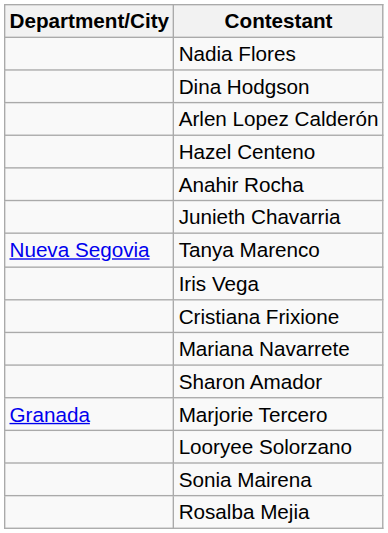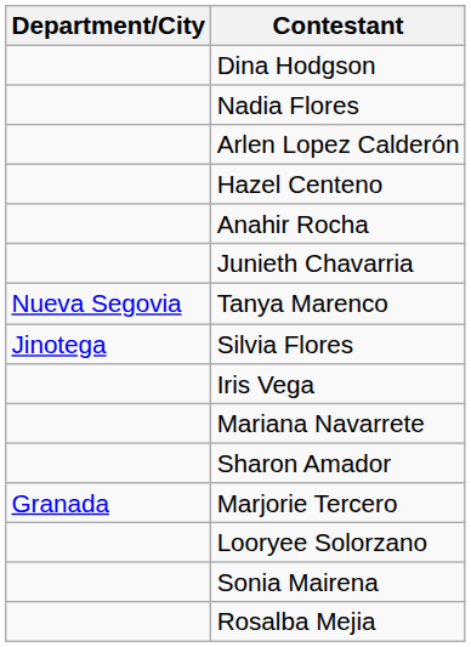 <table class="wikitable sortable" style="font-size: 95%;">
 <tr>
 <th>Department/City</th>
 <th>Contestant</th>
 </tr>
 <tr>
 <td></td>
-<td>Nadia Flores</td>
+<td>Dina Hodgson</td>
 </tr>
 <tr>
 <td></td>
-<td>Dina Hodgson</td>
+<td>Nadia Flores</td>
 </tr>
 <tr>
 <td></td>
 <td>Arlen Lopez Calderón</td>
 </tr>
 <tr>
 <td></td>
 <td>Hazel Centeno</td>
 </tr>
 <tr>
 <td></td>
 <td>Anahir Rocha</td>
 </tr>
 <tr>
 <td></td>
 <td>Junieth Chavarria</td>
 </tr>
 <tr>
 <td> <a href='#'>Nueva Segovia</a></td>
 <td>Tanya Marenco</td>
 </tr>
 <tr>
-<td></td>
-<td>Iris Vega</td>
+<td> <a href='#'>Jinotega</a></td>
+<td>Silvia Flores</td>
 </tr>
 <tr>
 <td></td>
-<td>Cristiana Frixione</td>
+<td>Iris Vega</td>
 </tr>
 <tr>
 <td></td>
 <td>Mariana Navarrete</td>
 </tr>
 <tr>
 <td></td>
 <td>Sharon Amador</td>
 </tr>
 <tr>
 <td> <a href='#'>Granada</a></td>
 <td>Marjorie Tercero</td>
 </tr>
 <tr>
 <td></td>
 <td>Looryee Solorzano</td>
 </tr>
 <tr>
 <td></td>
 <td>Sonia Mairena</td>
 </tr>
 <tr>
 <td></td>
 <td>Rosalba Mejia</td>
 </tr>
 </table>
